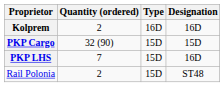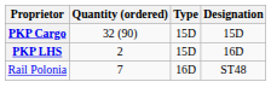 <table class="wikitable" style="text-align:center">
 <tr>
 <th>Proprietor</th>
 <th>Quantity (ordered)</th>
 <th>Type</th>
 <th>Designation</th>
-</tr>
-<tr>
-<th>Kolprem</th>
-<td>2</td>
-<td>16D</td>
-<td>16D</td>
 </tr>
 <tr>
 <th><a href='#'>PKP Cargo</a></th>
 <td>32 (90)</td>
 <td>15D</td>
 <td>15D</td>
 </tr>
 <tr>
 <th><a href='#'>PKP LHS</a></th>
-<td>7</td>
+<td>2</td>
 <td>15D</td>
 <td>16D</td>
 </tr>
 <tr>
 <td><a href='#'>Rail Polonia</a></td>
-<td>2</td>
-<td>15D</td>
+<td>7</td>
+<td>16D</td>
 <td>ST48</td>
 </tr>
 </table>
